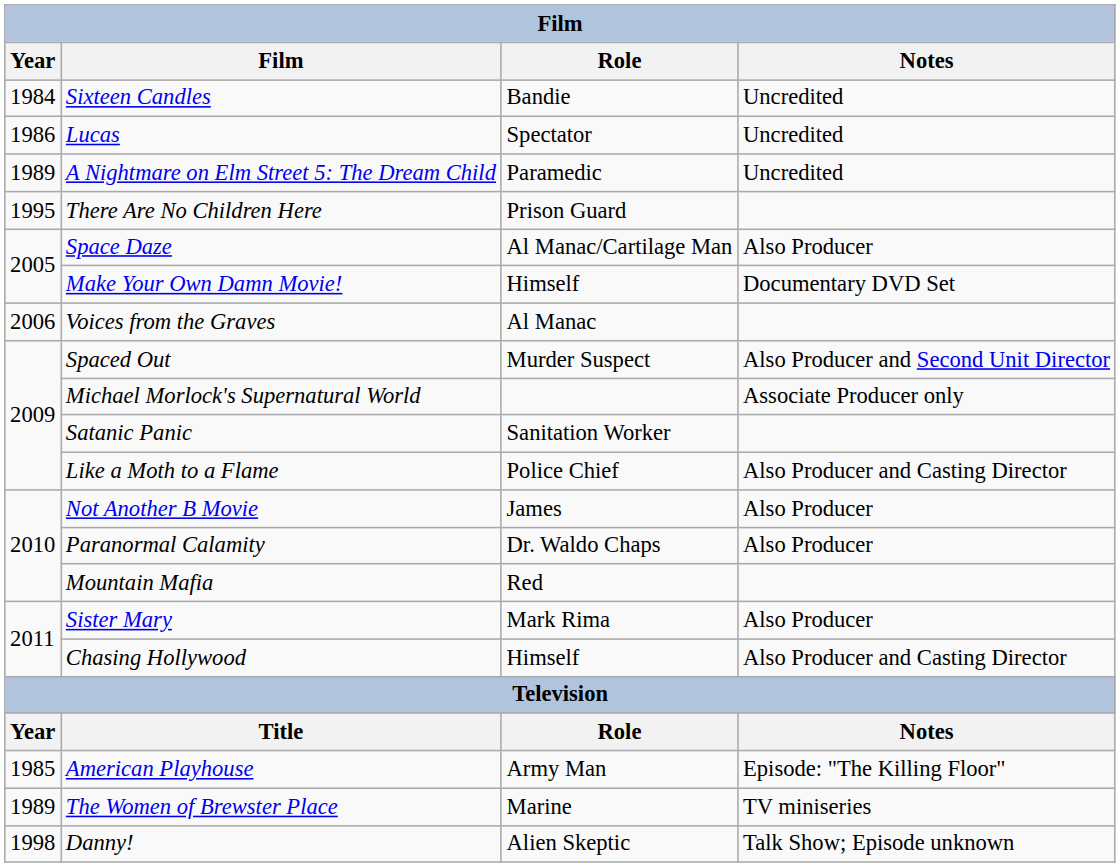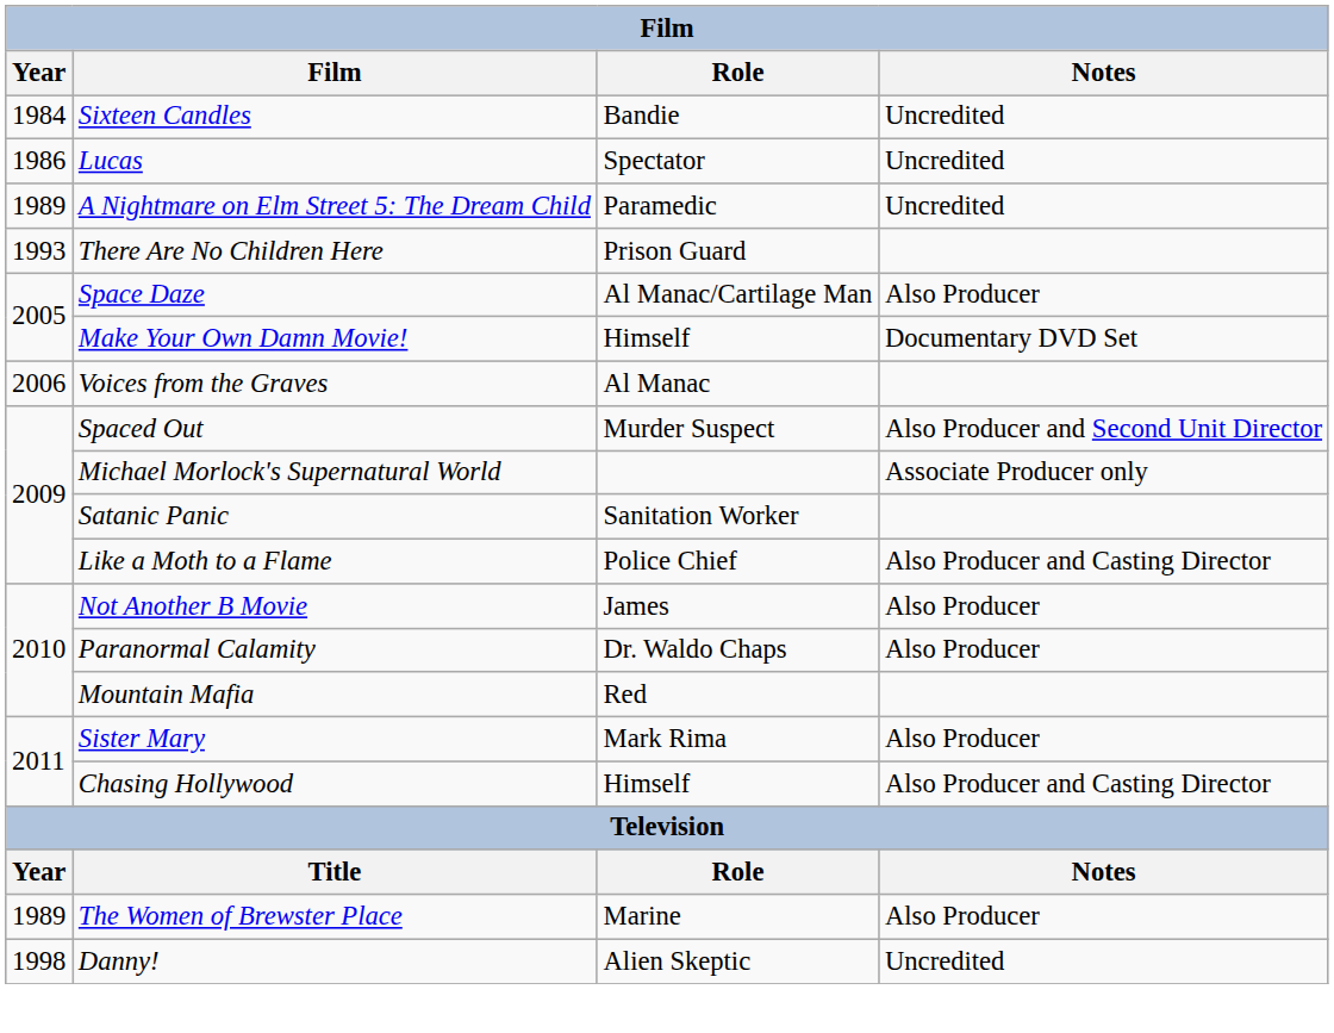 <table class="wikitable" style="font-size: 90%;">
 <tr>
 <th colspan="4" style="background: LightSteelBlue;">Film</th>
 </tr>
 <tr>
 <th>Year</th>
 <th>Film</th>
 <th>Role</th>
 <th>Notes</th>
 </tr>
 <tr>
 <td>1984</td>
 <td><em><a href='#'>Sixteen Candles</a></em></td>
 <td>Bandie</td>
 <td>Uncredited</td>
 </tr>
 <tr>
 <td>1986</td>
 <td><em><a href='#'>Lucas</a></em></td>
 <td>Spectator</td>
 <td>Uncredited</td>
 </tr>
 <tr>
 <td>1989</td>
 <td><em><a href='#'>A Nightmare on Elm Street 5: The Dream Child</a></em></td>
 <td>Paramedic</td>
 <td>Uncredited</td>
 </tr>
 <tr>
-<td>1995</td>
+<td>1993</td>
 <td><em>There Are No Children Here</em></td>
 <td>Prison Guard</td>
 <td></td>
 </tr>
 <tr>
 <td rowspan=2>2005</td>
 <td><em><a href='#'>Space Daze</a></em></td>
 <td>Al Manac/Cartilage Man</td>
 <td>Also Producer</td>
 </tr>
 <tr>
 <td><em><a href='#'>Make Your Own Damn Movie!</a></em></td>
 <td>Himself</td>
 <td>Documentary DVD Set</td>
 </tr>
 <tr>
 <td>2006</td>
 <td><em>Voices from the Graves</em></td>
 <td>Al Manac</td>
 <td></td>
 </tr>
 <tr>
 <td rowspan=4>2009</td>
 <td><em>Spaced Out</em></td>
 <td>Murder Suspect</td>
 <td>Also Producer and <a href='#'>Second Unit Director</a></td>
 </tr>
 <tr>
 <td><em>Michael Morlock's Supernatural World</em></td>
 <td></td>
 <td>Associate Producer only</td>
 </tr>
 <tr>
 <td><em>Satanic Panic</em></td>
 <td>Sanitation Worker</td>
 <td></td>
 </tr>
 <tr>
 <td><em>Like a Moth to a Flame</em></td>
 <td>Police Chief</td>
 <td>Also Producer and Casting Director</td>
 </tr>
 <tr>
 <td rowspan=3>2010</td>
 <td><em><a href='#'>Not Another B Movie</a></em></td>
 <td>James</td>
 <td>Also Producer</td>
 </tr>
 <tr>
 <td><em>Paranormal Calamity</em></td>
 <td>Dr. Waldo Chaps</td>
 <td>Also Producer</td>
 </tr>
 <tr>
 <td><em>Mountain Mafia</em></td>
 <td>Red</td>
 <td></td>
 </tr>
 <tr>
 <td rowspan=2>2011</td>
 <td><em><a href='#'>Sister Mary</a></em></td>
 <td>Mark Rima</td>
 <td>Also Producer</td>
 </tr>
 <tr>
 <td><em>Chasing Hollywood</em></td>
 <td>Himself</td>
 <td>Also Producer and Casting Director</td>
 </tr>
 <tr>
 <th colspan="4" style="background: LightSteelBlue;">Television</th>
 </tr>
 <tr>
 <th>Year</th>
 <th>Title</th>
 <th>Role</th>
 <th>Notes</th>
 </tr>
 <tr>
-<td>1985</td>
-<td><em><a href='#'>American Playhouse</a></em></td>
-<td>Army Man</td>
-<td>Episode: "The Killing Floor"</td>
-</tr>
-<tr>
 <td>1989</td>
 <td><em><a href='#'>The Women of Brewster Place</a></em></td>
 <td>Marine</td>
-<td>TV miniseries</td>
+<td>Also Producer</td>
 </tr>
 <tr>
 <td>1998</td>
 <td><em>Danny!</em></td>
 <td>Alien Skeptic</td>
-<td>Talk Show; Episode unknown</td>
+<td>Uncredited</td>
 </tr>
 </table>
